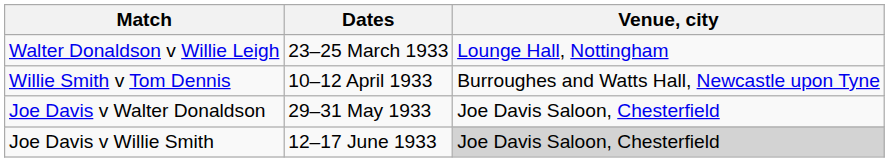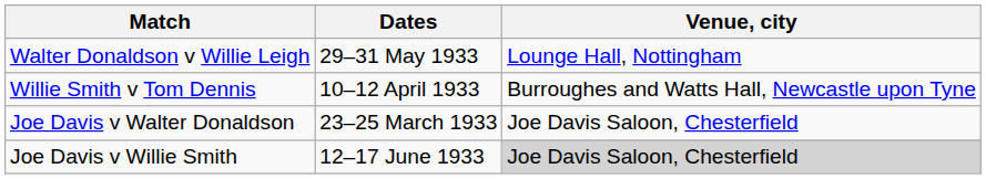 <table class="wikitable">
 <tr>
 <th scope="col">Match</th>
 <th scope="col">Dates</th>
 <th scope="col">Venue, city</th>
 </tr>
 <tr>
 <td><a href='#'>Walter Donaldson</a> v <a href='#'>Willie Leigh</a></td>
-<td>23–25 March 1933</td>
+<td>29–31 May 1933</td>
 <td><a href='#'>Lounge Hall</a>, <a href='#'>Nottingham</a></td>
 </tr>
 <tr>
 <td><a href='#'>Willie Smith</a> v <a href='#'>Tom Dennis</a></td>
 <td>10–12 April 1933</td>
 <td>Burroughes and Watts Hall, <a href='#'>Newcastle upon Tyne</a></td>
 </tr>
 <tr>
 <td><a href='#'>Joe Davis</a> v Walter Donaldson</td>
-<td>29–31 May 1933</td>
+<td>23–25 March 1933</td>
 <td>Joe Davis Saloon, <a href='#'>Chesterfield</a></td>
 </tr>
 <tr>
 <td>Joe Davis v  Willie Smith</td>
 <td>12–17 June 1933</td>
 <td style="background: lightgrey;">Joe Davis Saloon, Chesterfield</td>
 </tr>
 </table>
